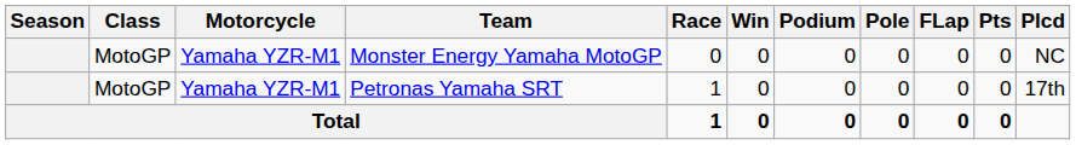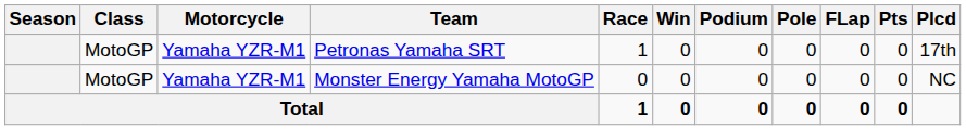 <table class="wikitable" style=text-align:right;">
 <tr>
 <th>Season</th>
 <th>Class</th>
 <th>Motorcycle</th>
 <th>Team</th>
 <th>Race</th>
 <th>Win</th>
 <th>Podium</th>
 <th>Pole</th>
 <th>FLap</th>
 <th>Pts</th>
 <th>Plcd</th>
 </tr>
 <tr>
 <th></th>
 <td>MotoGP</td>
 <td style="text-align:left;"><a href='#'>Yamaha YZR-M1</a></td>
+<td style="text-align:left;"><a href='#'>Petronas Yamaha SRT</a></td>
+<td>1</td>
+<td>0</td>
+<td>0</td>
+<td>0</td>
+<td>0</td>
+<td>0</td>
+<td>17th</td>
+</tr>
+<tr>
+<th></th>
+<td>MotoGP</td>
+<td style="text-align:left;"><a href='#'>Yamaha YZR-M1</a></td>
 <td style="text-align:left;"><a href='#'>Monster Energy Yamaha MotoGP</a></td>
 <td>0</td>
 <td>0</td>
 <td>0</td>
 <td>0</td>
 <td>0</td>
 <td>0</td>
 <td>NC</td>
-</tr>
-<tr>
-<th></th>
-<td>MotoGP</td>
-<td style="text-align:left;"><a href='#'>Yamaha YZR-M1</a></td>
-<td style="text-align:left;"><a href='#'>Petronas Yamaha SRT</a></td>
-<td>1</td>
-<td>0</td>
-<td>0</td>
-<td>0</td>
-<td>0</td>
-<td>0</td>
-<td>17th</td>
 </tr>
 <tr>
 <th colspan="4">Total</th>
 <td><strong>1</strong></td>
 <td><strong>0</strong></td>
 <td><strong>0</strong></td>
 <td><strong>0</strong></td>
 <td><strong>0</strong></td>
 <td><strong>0</strong></td>
 <td></td>
 </tr>
 </table>
